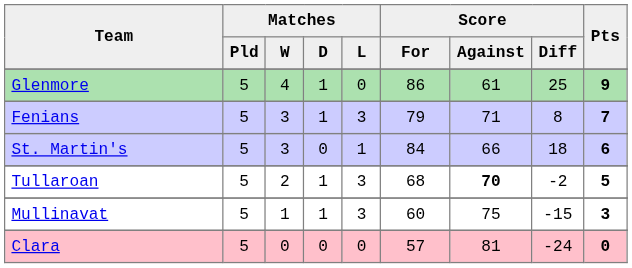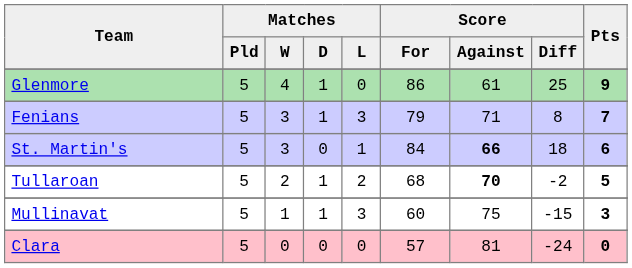 <table style=border-collapse:collapse border=1 cellspacing=0 cellpadding=5>
 <tr align=center bgcolor=#efefef>
 <th rowspan=2 width=165>Team</th>
 <th colspan=4>Matches</th>
 <th colspan=3>Score</th>
 <th rowspan=2width=20>Pts</th>
 </tr>
 <tr align=center bgcolor=#efefef>
 <th width=20>Pld</th>
 <th width=20>W</th>
 <th width=20>D</th>
 <th width=20>L</th>
 <th width=45>For</th>
 <th width=45>Against</th>
 <th width=30>Diff</th>
 </tr>
 <tr>
 </tr>
 <tr align=center  style="background:#ACE1AF;">
 <td style="text-align:left;"> <a href='#'>Glenmore</a></td>
 <td>5</td>
 <td>4</td>
 <td>1</td>
 <td>0</td>
 <td>86</td>
 <td>61</td>
 <td>25</td>
 <td><strong>9</strong></td>
 </tr>
 <tr>
 </tr>
 <tr align=center style="background:#ccccff;">
 <td style="text-align:left;"> <a href='#'>Fenians</a></td>
 <td>5</td>
 <td>3</td>
 <td>1</td>
 <td>3</td>
 <td>79</td>
 <td>71</td>
 <td>8</td>
 <td><strong>7</strong></td>
 </tr>
 <tr>
 </tr>
 <tr align=center style="background:#ccccff;">
 <td style="text-align:left;"> <a href='#'>St. Martin's</a></td>
 <td>5</td>
 <td>3</td>
 <td>0</td>
 <td>1</td>
 <td>84</td>
-<td>66</td>
+<td><strong>66</strong></td>
 <td>18</td>
 <td><strong>6</strong></td>
 </tr>
 <tr>
 </tr>
 <tr align=center>
 <td style="text-align:left;"> <a href='#'>Tullaroan</a></td>
 <td>5</td>
 <td>2</td>
 <td>1</td>
-<td>3</td>
+<td>2</td>
 <td>68</td>
 <td><strong>70</strong></td>
 <td>-2</td>
 <td><strong>5</strong></td>
 </tr>
 <tr>
 </tr>
 <tr align=center>
 <td style="text-align:left;"> <a href='#'>Mullinavat</a></td>
 <td>5</td>
 <td>1</td>
 <td>1</td>
 <td>3</td>
 <td>60</td>
 <td>75</td>
 <td>-15</td>
 <td><strong>3</strong></td>
 </tr>
 <tr>
 </tr>
 <tr align=center style="background:#FFC0CB;">
 <td style="text-align:left;"> <a href='#'>Clara</a></td>
 <td>5</td>
 <td>0</td>
 <td>0</td>
 <td>0</td>
 <td>57</td>
 <td>81</td>
 <td>-24</td>
 <td><strong>0</strong></td>
 </tr>
 </table>
